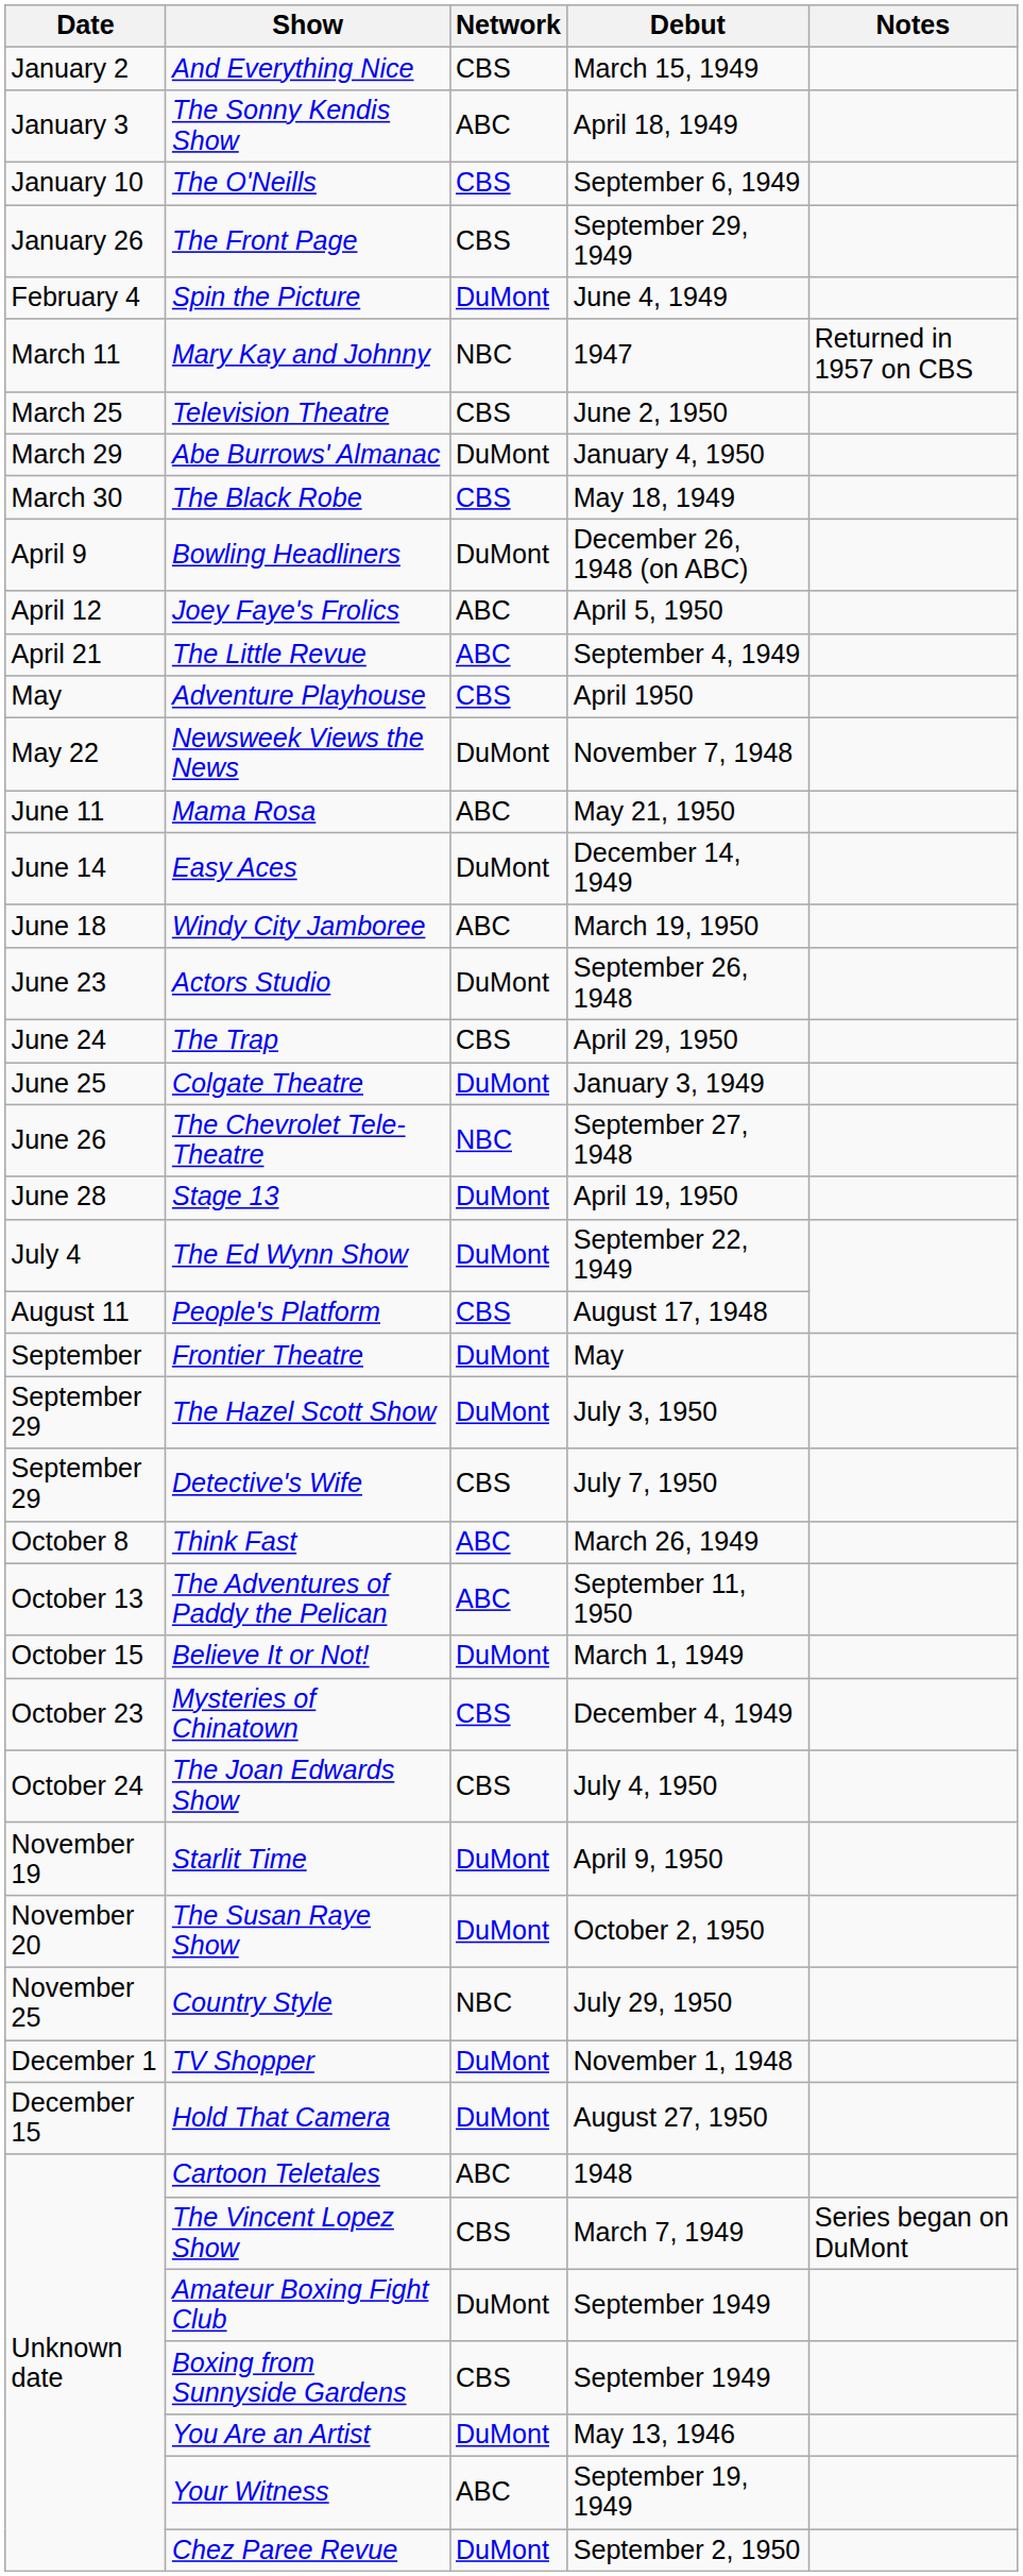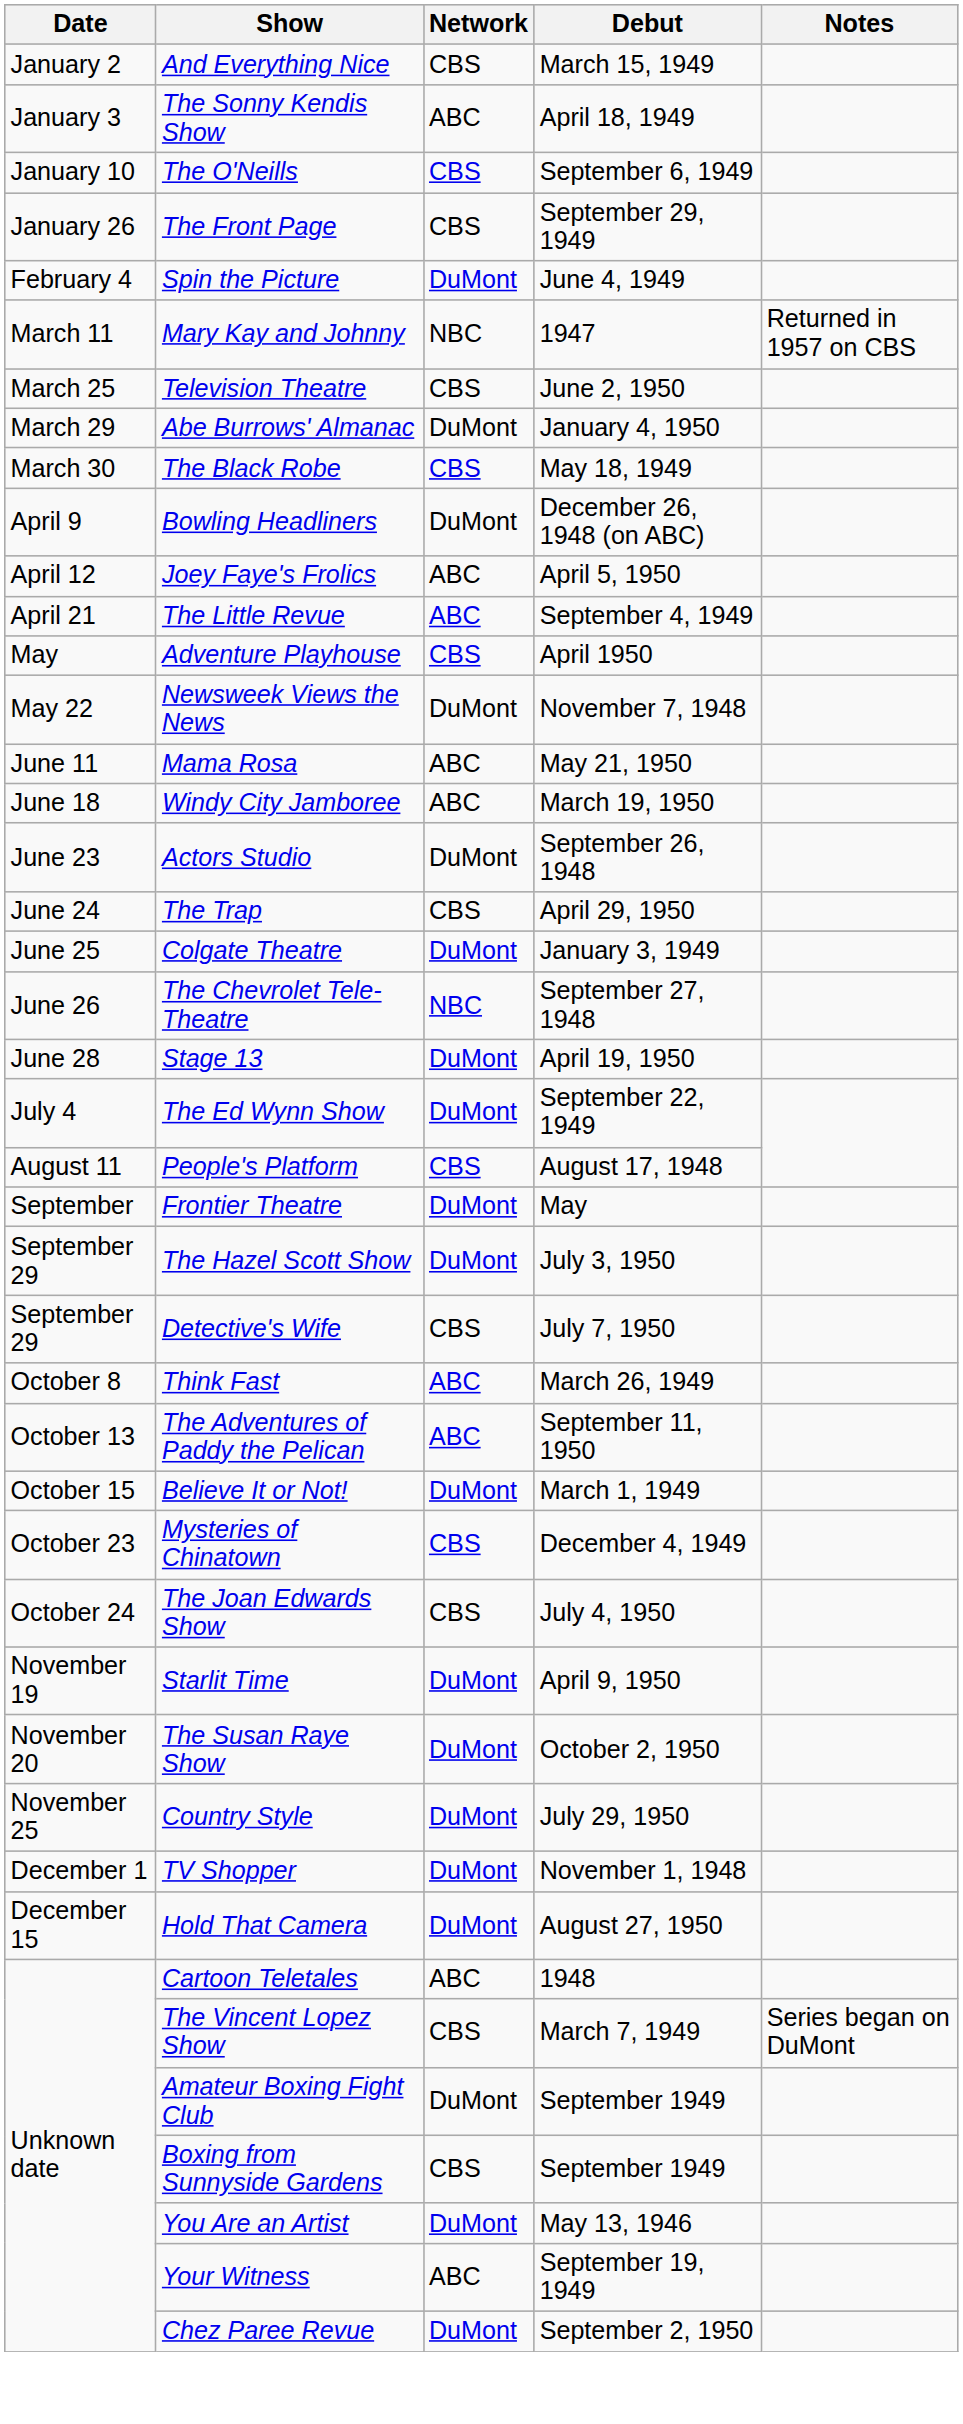 <table class="wikitable">
 <tr>
 <th>Date</th>
 <th>Show</th>
 <th>Network</th>
 <th>Debut</th>
 <th>Notes</th>
 </tr>
 <tr>
 <td>January 2</td>
 <td><em><a href='#'>And Everything Nice</a></em></td>
 <td>CBS</td>
 <td>March 15, 1949</td>
 <td></td>
 </tr>
 <tr>
 <td>January 3</td>
 <td><em><a href='#'>The Sonny Kendis Show</a></em></td>
 <td>ABC</td>
 <td>April 18, 1949</td>
 <td></td>
 </tr>
 <tr>
 <td>January 10</td>
 <td><em><a href='#'>The O'Neills</a></em></td>
 <td><a href='#'>CBS</a></td>
 <td>September 6, 1949</td>
 <td></td>
 </tr>
 <tr>
 <td>January 26</td>
 <td><em><a href='#'>The Front Page</a></em></td>
 <td>CBS</td>
 <td>September 29, 1949</td>
 <td></td>
 </tr>
 <tr>
 <td>February 4</td>
 <td><em><a href='#'>Spin the Picture</a></em></td>
 <td><a href='#'>DuMont</a></td>
 <td>June 4, 1949</td>
 <td></td>
 </tr>
 <tr>
 <td>March 11</td>
 <td><em><a href='#'>Mary Kay and Johnny</a></em></td>
 <td>NBC</td>
 <td>1947</td>
 <td>Returned in 1957 on CBS</td>
 </tr>
 <tr>
 <td>March 25</td>
 <td><em><a href='#'>Television Theatre</a></em></td>
 <td>CBS</td>
 <td>June 2, 1950</td>
 <td></td>
 </tr>
 <tr>
 <td>March 29</td>
 <td><em><a href='#'>Abe Burrows' Almanac</a></em></td>
 <td>DuMont</td>
 <td>January 4, 1950</td>
 <td></td>
 </tr>
 <tr>
 <td>March 30</td>
 <td><em><a href='#'>The Black Robe</a></em></td>
 <td><a href='#'>CBS</a></td>
 <td>May 18, 1949</td>
 <td></td>
 </tr>
 <tr>
 <td>April 9</td>
 <td><em><a href='#'>Bowling Headliners</a></em></td>
 <td>DuMont</td>
 <td>December 26, 1948 (on ABC)</td>
 <td></td>
 </tr>
 <tr>
 <td>April 12</td>
 <td><em><a href='#'>Joey Faye's Frolics</a></em></td>
 <td>ABC</td>
 <td>April 5, 1950</td>
 <td></td>
 </tr>
 <tr>
 <td>April 21</td>
 <td><em><a href='#'>The Little Revue</a></em></td>
 <td><a href='#'>ABC</a></td>
 <td>September 4, 1949</td>
 <td></td>
 </tr>
 <tr>
 <td>May</td>
 <td><em><a href='#'>Adventure Playhouse</a></em></td>
 <td><a href='#'>CBS</a></td>
 <td>April 1950</td>
 <td></td>
 </tr>
 <tr>
 <td>May 22</td>
 <td><em><a href='#'>Newsweek Views the News</a></em></td>
 <td>DuMont</td>
 <td>November 7, 1948</td>
 <td></td>
 </tr>
 <tr>
 <td>June 11</td>
 <td><em><a href='#'>Mama Rosa</a></em></td>
 <td>ABC</td>
 <td>May 21, 1950</td>
-<td></td>
-</tr>
-<tr>
-<td>June 14</td>
-<td><em><a href='#'>Easy Aces</a></em></td>
-<td>DuMont</td>
-<td>December 14, 1949</td>
 <td></td>
 </tr>
 <tr>
 <td>June 18</td>
 <td><em><a href='#'>Windy City Jamboree</a></em></td>
 <td>ABC</td>
 <td>March 19, 1950</td>
 <td></td>
 </tr>
 <tr>
 <td>June 23</td>
 <td><em><a href='#'>Actors Studio</a></em></td>
 <td>DuMont</td>
 <td>September 26, 1948</td>
 <td></td>
 </tr>
 <tr>
 <td>June 24</td>
 <td><em><a href='#'>The Trap</a></em></td>
 <td>CBS</td>
 <td>April 29, 1950</td>
 <td></td>
 </tr>
 <tr>
 <td>June 25</td>
 <td><em><a href='#'>Colgate Theatre</a></em></td>
 <td><a href='#'>DuMont</a></td>
 <td>January 3, 1949</td>
 <td></td>
 </tr>
 <tr>
 <td>June 26</td>
 <td><em><a href='#'>The Chevrolet Tele-Theatre</a></em></td>
 <td><a href='#'>NBC</a></td>
 <td>September 27, 1948</td>
 <td></td>
 </tr>
 <tr>
 <td>June 28</td>
 <td><em><a href='#'>Stage 13</a></em></td>
 <td><a href='#'>DuMont</a></td>
 <td>April 19, 1950</td>
 <td></td>
 </tr>
 <tr>
 <td>July 4</td>
 <td><em><a href='#'>The Ed Wynn Show</a></em></td>
 <td><a href='#'>DuMont</a></td>
 <td>September 22, 1949</td>
 </tr>
 <tr>
 <td>August 11</td>
 <td><em><a href='#'>People's Platform</a></em></td>
 <td><a href='#'>CBS</a></td>
 <td>August 17, 1948</td>
 </tr>
 <tr>
 <td>September</td>
 <td><em><a href='#'>Frontier Theatre</a></em></td>
 <td><a href='#'>DuMont</a></td>
 <td>May</td>
 <td></td>
 </tr>
 <tr>
 <td>September 29</td>
 <td><em><a href='#'>The Hazel Scott Show</a></em></td>
 <td><a href='#'>DuMont</a></td>
 <td>July 3, 1950</td>
 <td></td>
 </tr>
 <tr>
 <td>September 29</td>
 <td><em><a href='#'>Detective's Wife</a></em></td>
 <td>CBS</td>
 <td>July 7, 1950</td>
 <td></td>
 </tr>
 <tr>
 <td>October 8</td>
 <td><em><a href='#'>Think Fast</a></em></td>
 <td><a href='#'>ABC</a></td>
 <td>March 26, 1949</td>
 <td></td>
 </tr>
 <tr>
 <td>October 13</td>
 <td><em><a href='#'>The Adventures of Paddy the Pelican</a></em></td>
 <td><a href='#'>ABC</a></td>
 <td>September 11, 1950</td>
 <td></td>
 </tr>
 <tr>
 <td>October 15</td>
 <td><em><a href='#'>Believe It or Not!</a></em></td>
 <td><a href='#'>DuMont</a></td>
 <td>March 1, 1949</td>
 <td></td>
 </tr>
 <tr>
 <td>October 23</td>
 <td><em><a href='#'>Mysteries of Chinatown</a></em></td>
 <td><a href='#'>CBS</a></td>
 <td>December 4, 1949</td>
 <td></td>
 </tr>
 <tr>
 <td>October 24</td>
 <td><em><a href='#'>The Joan Edwards Show</a></em></td>
 <td>CBS</td>
 <td>July 4, 1950</td>
 <td></td>
 </tr>
 <tr>
 <td>November 19</td>
 <td><em><a href='#'>Starlit Time</a></em></td>
 <td><a href='#'>DuMont</a></td>
 <td>April 9, 1950</td>
 <td></td>
 </tr>
 <tr>
 <td>November 20</td>
 <td><em><a href='#'>The Susan Raye Show</a></em></td>
 <td><a href='#'>DuMont</a></td>
 <td>October 2, 1950</td>
 <td></td>
 </tr>
 <tr>
 <td>November 25</td>
 <td><em><a href='#'>Country Style</a></em></td>
-<td>NBC</td>
+<td><a href='#'>DuMont</a></td>
 <td>July 29, 1950</td>
 <td></td>
 </tr>
 <tr>
 <td>December 1</td>
 <td><em><a href='#'>TV Shopper</a></em></td>
 <td><a href='#'>DuMont</a></td>
 <td>November 1, 1948</td>
 <td></td>
 </tr>
 <tr>
 <td>December 15</td>
 <td><em><a href='#'>Hold That Camera</a></em></td>
 <td><a href='#'>DuMont</a></td>
 <td>August 27, 1950</td>
 <td></td>
 </tr>
 <tr>
 <td rowspan=7>Unknown date</td>
 <td><em><a href='#'>Cartoon Teletales</a></em></td>
 <td>ABC</td>
 <td>1948</td>
 <td></td>
 </tr>
 <tr>
 <td><em><a href='#'>The Vincent Lopez Show</a></em></td>
 <td>CBS</td>
 <td>March 7, 1949</td>
 <td>Series began on DuMont</td>
 </tr>
 <tr>
 <td><em><a href='#'>Amateur Boxing Fight Club</a></em></td>
 <td>DuMont</td>
 <td>September 1949</td>
 <td></td>
 </tr>
 <tr>
 <td><em><a href='#'>Boxing from Sunnyside Gardens</a></em></td>
 <td>CBS</td>
 <td>September 1949</td>
 <td></td>
 </tr>
 <tr>
 <td><em><a href='#'>You Are an Artist</a></em></td>
 <td><a href='#'>DuMont</a></td>
 <td>May 13, 1946</td>
 <td></td>
 </tr>
 <tr>
 <td><em><a href='#'>Your Witness</a></em></td>
 <td>ABC</td>
 <td>September 19, 1949</td>
 <td></td>
 </tr>
 <tr>
 <td><em><a href='#'>Chez Paree Revue</a></em></td>
 <td><a href='#'>DuMont</a></td>
 <td>September 2, 1950</td>
 <td></td>
 </tr>
 </table>
